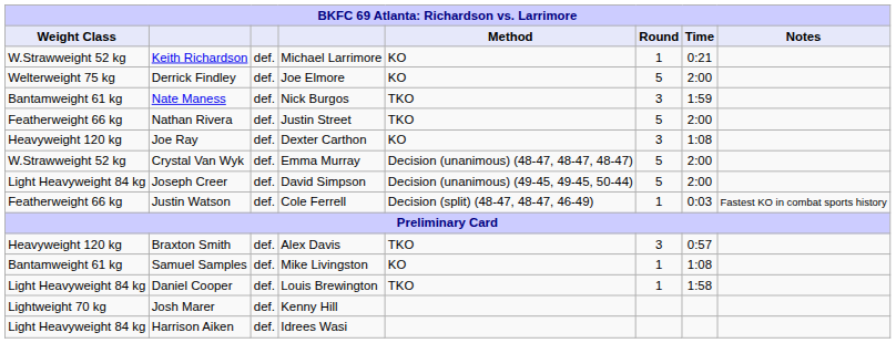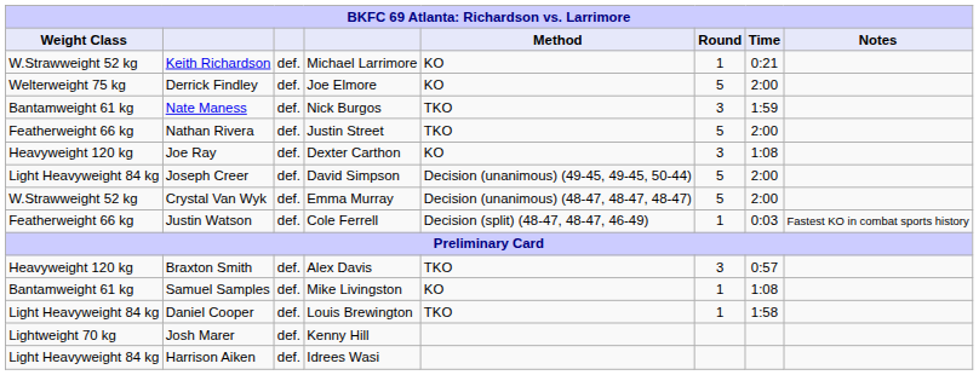 <table class="wikitable" style="font-size: 80%;">
 <tr>
 <th colspan="8" style="background-color: #ccf; color: #000080; text-align: center;"><strong>BKFC 69 Atlanta: Richardson vs. Larrimore</strong></th>
 </tr>
 <tr>
 <th colspan="1" style="background-color: #E6E8FA; color: #000000; text-align: center;">Weight Class</th>
 <th colspan="1" style="background-color: #E6E8FA; color: #000000; text-align: center;"></th>
 <th colspan="1" style="background-color: #E6E8FA; color: #000000; text-align: center;"></th>
 <th colspan="1" style="background-color: #E6E8FA; color: #000000; text-align: center;"></th>
 <th colspan="1" style="background-color: #E6E8FA; color: #000000; text-align: center;">Method</th>
 <th colspan="1" style="background-color: #E6E8FA; color: #000000; text-align: center;">Round</th>
 <th colspan="1" style="background-color: #E6E8FA; color: #000000; text-align: center;">Time</th>
 <th colspan="1" style="background-color: #E6E8FA; color: #000000; text-align: center;">Notes</th>
 </tr>
 <tr>
 <td>W.Strawweight 52 kg</td>
 <td> <a href='#'>Keith Richardson</a></td>
 <td>def.</td>
 <td> Michael Larrimore</td>
 <td>KO</td>
 <td align="center">1</td>
 <td align="center">0:21</td>
 <td></td>
 </tr>
 <tr>
 <td>Welterweight 75 kg</td>
 <td> Derrick Findley</td>
 <td>def.</td>
 <td> Joe Elmore</td>
 <td>KO</td>
 <td align="center">5</td>
 <td align="center">2:00</td>
 <td></td>
 </tr>
 <tr>
 <td>Bantamweight 61 kg</td>
 <td> <a href='#'>Nate Maness</a></td>
 <td>def.</td>
 <td> Nick Burgos</td>
 <td>TKO</td>
 <td align="center">3</td>
 <td align="center">1:59</td>
 <td></td>
 </tr>
 <tr>
 <td>Featherweight 66 kg</td>
 <td> Nathan Rivera</td>
 <td>def.</td>
 <td> Justin Street</td>
 <td>TKO</td>
 <td align="center">5</td>
 <td align="center">2:00</td>
 <td></td>
 </tr>
 <tr>
 <td>Heavyweight 120 kg</td>
 <td> Joe Ray</td>
 <td>def.</td>
 <td> Dexter Carthon</td>
 <td>KO</td>
 <td align="center">3</td>
 <td align="center">1:08</td>
 <td></td>
 </tr>
 <tr>
+<td>Light Heavyweight 84 kg</td>
+<td> Joseph Creer</td>
+<td>def.</td>
+<td> David Simpson</td>
+<td>Decision (unanimous) (49-45, 49-45, 50-44)</td>
+<td align="center">5</td>
+<td align="center">2:00</td>
+<td></td>
+</tr>
+<tr>
 <td>W.Strawweight 52 kg</td>
 <td> Crystal Van Wyk</td>
 <td>def.</td>
 <td> Emma Murray</td>
 <td>Decision (unanimous) (48-47, 48-47, 48-47)</td>
-<td align="center">5</td>
-<td align="center">2:00</td>
-<td></td>
-</tr>
-<tr>
-<td>Light Heavyweight 84 kg</td>
-<td> Joseph Creer</td>
-<td>def.</td>
-<td> David Simpson</td>
-<td>Decision (unanimous) (49-45, 49-45, 50-44)</td>
 <td align="center">5</td>
 <td align="center">2:00</td>
 <td></td>
 </tr>
 <tr>
 <td>Featherweight 66 kg</td>
 <td> Justin Watson</td>
 <td>def.</td>
 <td> Cole Ferrell</td>
 <td>Decision (split) (48-47, 48-47, 46-49)</td>
 <td align="center">1</td>
 <td align="center">0:03</td>
 <td><small>Fastest KO in combat sports history</small></td>
 </tr>
 <tr>
 <th colspan="8" style="background-color: #ccf; color: #000080; text-align: center;"><strong>Preliminary Card</strong></th>
 </tr>
 <tr>
 <td>Heavyweight 120 kg</td>
 <td> Braxton Smith</td>
 <td>def.</td>
 <td> Alex Davis</td>
 <td>TKO</td>
 <td align="center">3</td>
 <td align="center">0:57</td>
 <td></td>
 </tr>
 <tr>
 <td>Bantamweight 61 kg</td>
 <td> Samuel Samples</td>
 <td>def.</td>
 <td> Mike Livingston</td>
 <td>KO</td>
 <td align="center">1</td>
 <td align="center">1:08</td>
 <td></td>
 </tr>
 <tr>
 <td>Light Heavyweight 84 kg</td>
 <td> Daniel Cooper</td>
 <td>def.</td>
 <td> Louis Brewington</td>
 <td>TKO</td>
 <td align="center">1</td>
 <td align="center">1:58</td>
 <td></td>
 </tr>
 <tr>
 <td>Lightweight 70 kg</td>
 <td> Josh Marer</td>
 <td>def.</td>
 <td> Kenny Hill</td>
 <td></td>
 <td></td>
 <td></td>
 <td></td>
 </tr>
 <tr>
 <td>Light Heavyweight 84 kg</td>
 <td> Harrison Aiken</td>
 <td>def.</td>
 <td> Idrees Wasi</td>
 <td></td>
 <td align="center"></td>
 <td align="center"></td>
 <td></td>
 </tr>
 </table>
